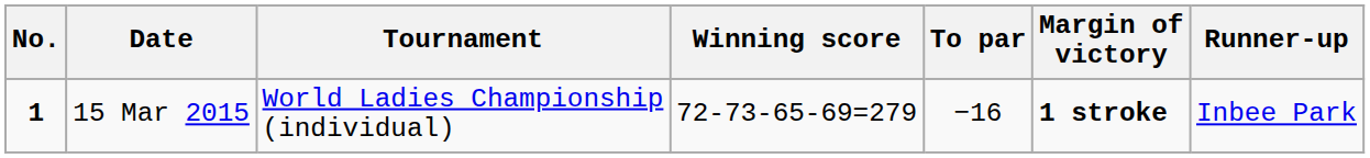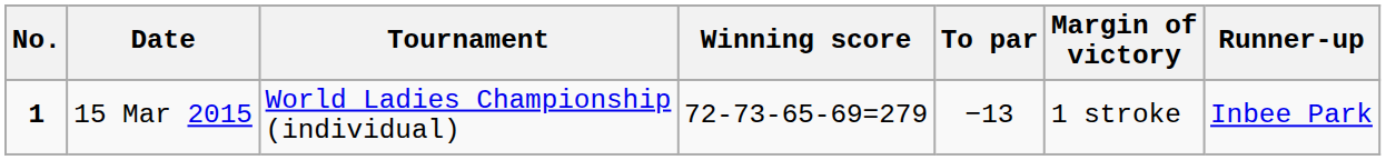 <table class="wikitable" style="font-size:95%;">
 <tr>
 <th>No.</th>
 <th>Date</th>
 <th>Tournament</th>
 <th>Winning score</th>
 <th>To par</th>
 <th>Margin of<br>victory</th>
 <th>Runner-up</th>
 </tr>
 <tr>
 <td align=center><strong>1</strong></td>
 <td align=right>15 Mar <a href='#'>2015</a></td>
 <td><a href='#'>World Ladies Championship</a><br>(individual)</td>
 <td align=right>72-73-65-69=279</td>
-<td align=center>−16</td>
-<td><strong>1 stroke</strong></td>
+<td align=center>−13</td>
+<td>1 stroke</td>
 <td> <a href='#'>Inbee Park</a></td>
 </tr>
 </table>
